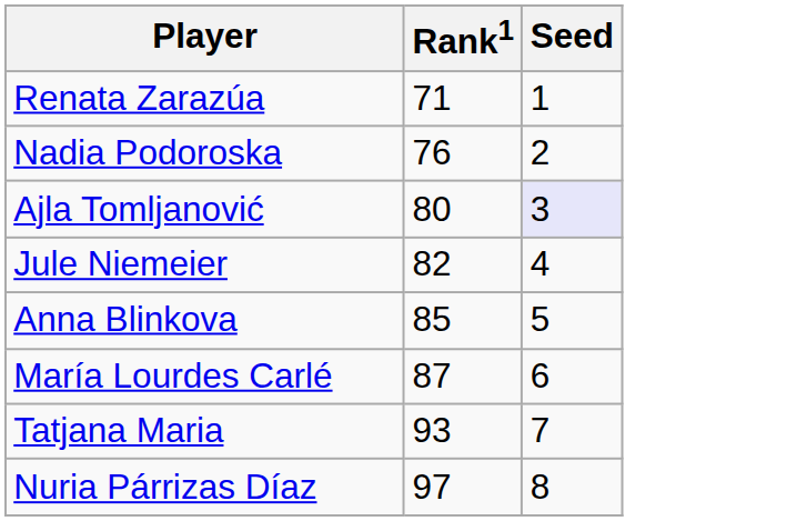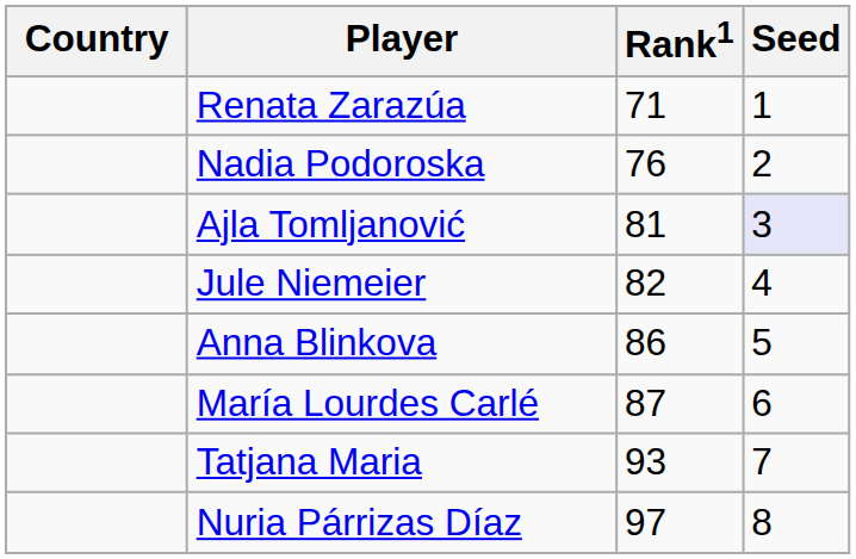 <table class="sortable wikitable">
 <tr>
+<th width="70">Country</th>
 <th width="175">Player</th>
 <th>Rank<sup>1</sup></th>
 <th>Seed</th>
 </tr>
 <tr>
+<td></td>
 <td><a href='#'>Renata Zarazúa</a></td>
 <td>71</td>
 <td>1</td>
 </tr>
 <tr>
+<td></td>
 <td><a href='#'>Nadia Podoroska</a></td>
 <td>76</td>
 <td>2</td>
 </tr>
 <tr>
+<td></td>
 <td><a href='#'>Ajla Tomljanović</a></td>
-<td>80</td>
+<td>81</td>
 <td style="background: lavender;">3</td>
 </tr>
 <tr>
+<td></td>
 <td><a href='#'>Jule Niemeier</a></td>
 <td>82</td>
 <td>4</td>
 </tr>
 <tr>
+<td></td>
 <td><a href='#'>Anna Blinkova</a></td>
-<td>85</td>
+<td>86</td>
 <td>5</td>
 </tr>
 <tr>
+<td></td>
 <td><a href='#'>María Lourdes Carlé</a></td>
 <td>87</td>
 <td>6</td>
 </tr>
 <tr>
+<td></td>
 <td><a href='#'>Tatjana Maria</a></td>
 <td>93</td>
 <td>7</td>
 </tr>
 <tr>
+<td></td>
 <td><a href='#'>Nuria Párrizas Díaz</a></td>
 <td>97</td>
 <td>8</td>
 </tr>
 </table>
